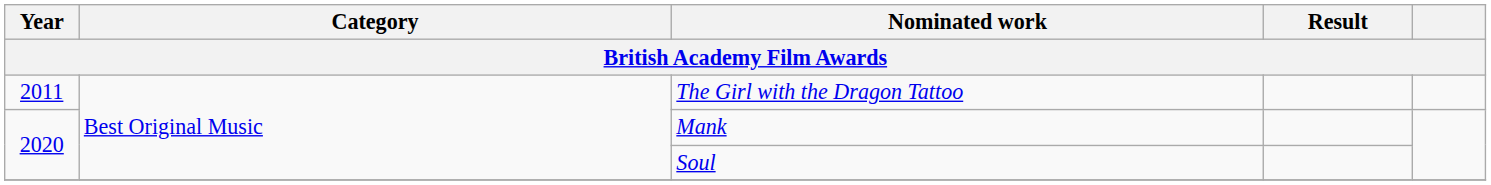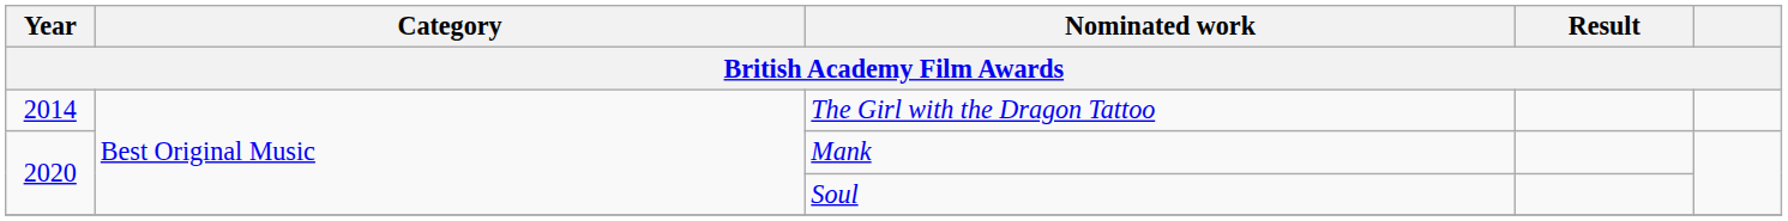 <table class="wikitable" style="width:85%;">
 <tr>
 <th width=5%>Year</th>
 <th style="width:40%;">Category</th>
 <th style="width:40%;">Nominated work</th>
 <th style="width:10%;">Result</th>
 <th width=5%></th>
 </tr>
 <tr>
 <th colspan=5><a href='#'>British Academy Film Awards</a></th>
 </tr>
 <tr>
-<td style="text-align:center;"><a href='#'>2011</a></td>
+<td style="text-align:center;"><a href='#'>2014</a></td>
 <td rowspan="3"><a href='#'>Best Original Music</a></td>
 <td><em><a href='#'>The Girl with the Dragon Tattoo</a></em></td>
 <td></td>
 <td style="text-align:center;"></td>
 </tr>
 <tr>
 <td rowspan="2" style="text-align:center;"><a href='#'>2020</a></td>
 <td><em><a href='#'>Mank</a></em></td>
 <td></td>
 <td rowspan="2" style="text-align:center;"></td>
 </tr>
 <tr>
 <td><em><a href='#'>Soul</a></em></td>
 <td></td>
 </tr>
 <tr>
 </tr>
 </table>
